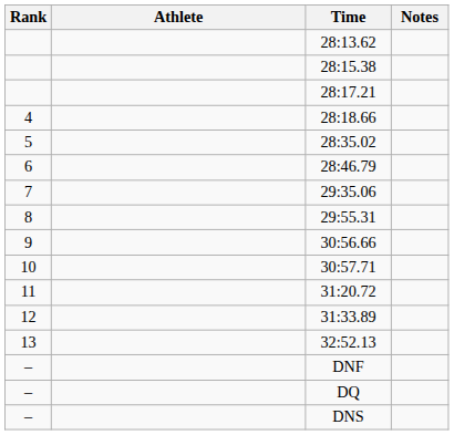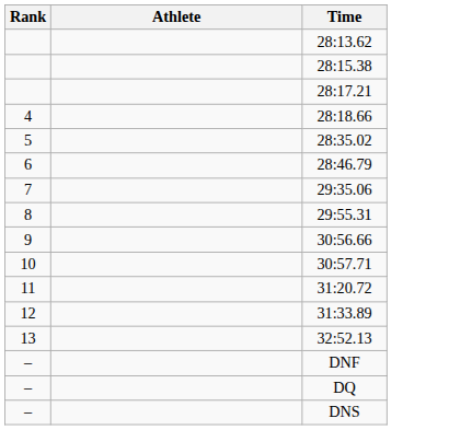 <table class="wikitable" style="text-align:center">
 <tr>
 <th width=40>Rank</th>
 <th width=250>Athlete</th>
 <th width=80>Time</th>
-<th width=50>Notes</th>
 </tr>
 <tr>
 <td></td>
 <td align=left></td>
 <td>28:13.62</td>
-<td></td>
 </tr>
 <tr>
 <td></td>
 <td align=left></td>
 <td>28:15.38</td>
-<td></td>
 </tr>
 <tr>
 <td></td>
 <td align=left></td>
 <td>28:17.21</td>
-<td></td>
 </tr>
 <tr>
 <td>4</td>
 <td align=left></td>
 <td>28:18.66</td>
-<td></td>
 </tr>
 <tr>
 <td>5</td>
 <td align=left></td>
 <td>28:35.02</td>
-<td></td>
 </tr>
 <tr>
 <td>6</td>
 <td align=left></td>
 <td>28:46.79</td>
-<td></td>
 </tr>
 <tr>
 <td>7</td>
 <td align=left></td>
 <td>29:35.06</td>
-<td></td>
 </tr>
 <tr>
 <td>8</td>
 <td align=left></td>
 <td>29:55.31</td>
-<td></td>
 </tr>
 <tr>
 <td>9</td>
 <td align=left></td>
 <td>30:56.66</td>
-<td></td>
 </tr>
 <tr>
 <td>10</td>
 <td align=left></td>
 <td>30:57.71</td>
-<td></td>
 </tr>
 <tr>
 <td>11</td>
 <td align=left></td>
 <td>31:20.72</td>
-<td></td>
 </tr>
 <tr>
 <td>12</td>
 <td align=left></td>
 <td>31:33.89</td>
-<td></td>
 </tr>
 <tr>
 <td>13</td>
 <td align=left></td>
 <td>32:52.13</td>
-<td></td>
 </tr>
 <tr>
 <td>–</td>
 <td align=left></td>
 <td>DNF</td>
-<td></td>
 </tr>
 <tr>
 <td>–</td>
 <td align=left></td>
 <td>DQ</td>
-<td></td>
 </tr>
 <tr>
 <td>–</td>
 <td align=left></td>
 <td>DNS</td>
-<td></td>
 </tr>
 </table>
